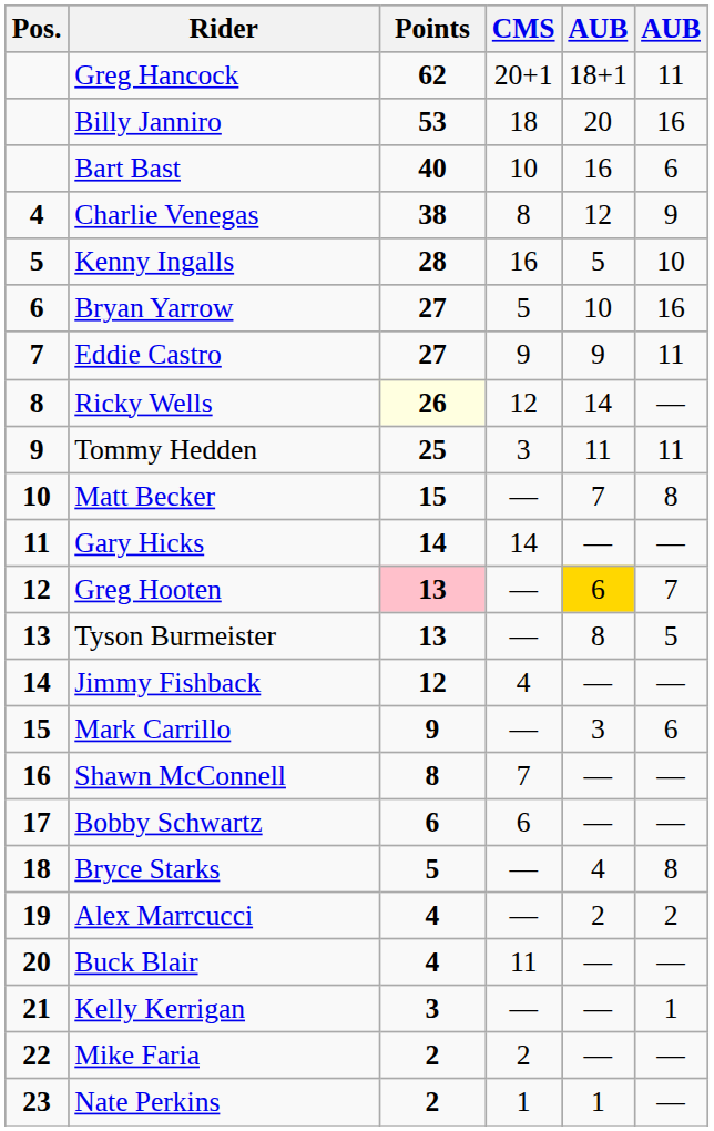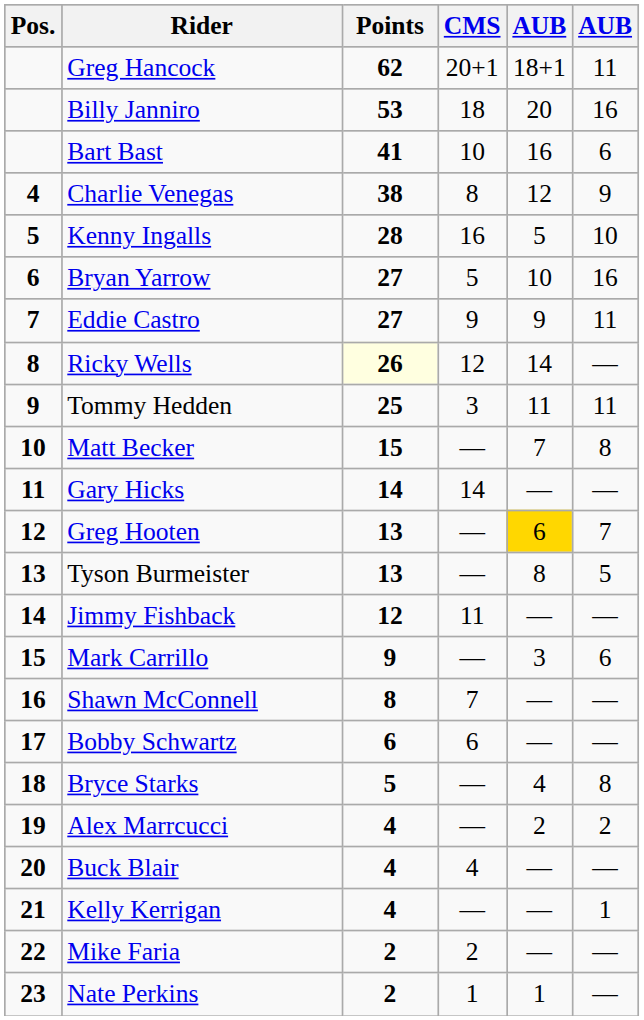 <table class="wikitable" style="font-size: 95%">
 <tr>
 <th width=20px>Pos.</th>
 <th width=160px>Rider</th>
 <th width=50px>Points</th>
 <th width=25px><a href='#'>CMS</a></th>
 <th width=25px><a href='#'>AUB</a></th>
 <th width=25px><a href='#'>AUB</a></th>
 </tr>
 <tr align="center">
 <td></td>
 <td align="left"><a href='#'>Greg Hancock</a></td>
 <td><strong>62</strong></td>
 <td>20+1</td>
 <td>18+1</td>
 <td>11</td>
 </tr>
 <tr align="center">
 <td></td>
 <td align="left"><a href='#'>Billy Janniro</a></td>
 <td><strong>53</strong></td>
 <td>18</td>
 <td>20</td>
 <td>16</td>
 </tr>
 <tr align="center">
 <td></td>
 <td align="left"><a href='#'>Bart Bast</a></td>
-<td><strong>40</strong></td>
+<td><strong>41</strong></td>
 <td>10</td>
 <td>16</td>
 <td>6</td>
 </tr>
 <tr align="center">
 <td><strong>4</strong></td>
 <td align="left"><a href='#'>Charlie Venegas</a></td>
 <td><strong>38</strong></td>
 <td>8</td>
 <td>12</td>
 <td>9</td>
 </tr>
 <tr align="center">
 <td><strong>5</strong></td>
 <td align="left"><a href='#'>Kenny Ingalls</a></td>
 <td><strong>28</strong></td>
 <td>16</td>
 <td>5</td>
 <td>10</td>
 </tr>
 <tr align="center">
 <td><strong>6</strong></td>
 <td align="left"><a href='#'>Bryan Yarrow</a></td>
 <td><strong>27</strong></td>
 <td>5</td>
 <td>10</td>
 <td>16</td>
 </tr>
 <tr align="center">
 <td><strong>7</strong></td>
 <td align="left"><a href='#'>Eddie Castro</a></td>
 <td><strong>27</strong></td>
 <td>9</td>
 <td>9</td>
 <td>11</td>
 </tr>
 <tr align="center">
 <td><strong>8</strong></td>
 <td align="left"><a href='#'>Ricky Wells</a></td>
 <td style="background: lightyellow;"><strong>26</strong></td>
 <td>12</td>
 <td>14</td>
 <td>—</td>
 </tr>
 <tr align="center">
 <td><strong>9</strong></td>
 <td align="left">Tommy Hedden</td>
 <td><strong>25</strong></td>
 <td>3</td>
 <td>11</td>
 <td>11</td>
 </tr>
 <tr align="center">
 <td><strong>10</strong></td>
 <td align="left"><a href='#'>Matt Becker</a></td>
 <td><strong>15</strong></td>
 <td>—</td>
 <td>7</td>
 <td>8</td>
 </tr>
 <tr align="center">
 <td><strong>11</strong></td>
 <td align="left"><a href='#'>Gary Hicks</a></td>
 <td><strong>14</strong></td>
 <td>14</td>
 <td>—</td>
 <td>—</td>
 </tr>
 <tr align="center">
 <td><strong>12</strong></td>
 <td align="left"><a href='#'>Greg Hooten</a></td>
-<td style="background: pink;"><strong>13</strong></td>
+<td><strong>13</strong></td>
 <td>—</td>
 <td style="background: gold;">6</td>
 <td>7</td>
 </tr>
 <tr align="center">
 <td><strong>13</strong></td>
 <td align="left">Tyson Burmeister</td>
 <td><strong>13</strong></td>
 <td>—</td>
 <td>8</td>
 <td>5</td>
 </tr>
 <tr align="center">
 <td><strong>14</strong></td>
 <td align="left"><a href='#'>Jimmy Fishback</a></td>
 <td><strong>12</strong></td>
-<td>4</td>
+<td>11</td>
 <td>—</td>
 <td>—</td>
 </tr>
 <tr align="center">
 <td><strong>15</strong></td>
 <td align="left"><a href='#'>Mark Carrillo</a></td>
 <td><strong>9</strong></td>
 <td>—</td>
 <td>3</td>
 <td>6</td>
 </tr>
 <tr align="center">
 <td><strong>16</strong></td>
 <td align="left"><a href='#'>Shawn McConnell</a></td>
 <td><strong>8</strong></td>
 <td>7</td>
 <td>—</td>
 <td>—</td>
 </tr>
 <tr align="center">
 <td><strong>17</strong></td>
 <td align="left"><a href='#'>Bobby Schwartz</a></td>
 <td><strong>6</strong></td>
 <td>6</td>
 <td>—</td>
 <td>—</td>
 </tr>
 <tr align="center">
 <td><strong>18</strong></td>
 <td align="left"><a href='#'>Bryce Starks</a></td>
 <td><strong>5</strong></td>
 <td>—</td>
 <td>4</td>
 <td>8</td>
 </tr>
 <tr align="center">
 <td><strong>19</strong></td>
 <td align="left"><a href='#'>Alex Marrcucci</a></td>
 <td><strong>4</strong></td>
 <td>—</td>
 <td>2</td>
 <td>2</td>
 </tr>
 <tr align="center">
 <td><strong>20</strong></td>
 <td align="left"><a href='#'>Buck Blair</a></td>
 <td><strong>4</strong></td>
-<td>11</td>
+<td>4</td>
 <td>—</td>
 <td>—</td>
 </tr>
 <tr align="center">
 <td><strong>21</strong></td>
 <td align="left"><a href='#'>Kelly Kerrigan</a></td>
-<td><strong>3</strong></td>
+<td><strong>4</strong></td>
 <td>—</td>
 <td>—</td>
 <td>1</td>
 </tr>
 <tr align="center">
 <td><strong>22</strong></td>
 <td align="left"><a href='#'>Mike Faria</a></td>
 <td><strong>2</strong></td>
 <td>2</td>
 <td>—</td>
 <td>—</td>
 </tr>
 <tr align="center">
 <td><strong>23</strong></td>
 <td align="left"><a href='#'>Nate Perkins</a></td>
 <td><strong>2</strong></td>
 <td>1</td>
 <td>1</td>
 <td>—</td>
 </tr>
 </table>
